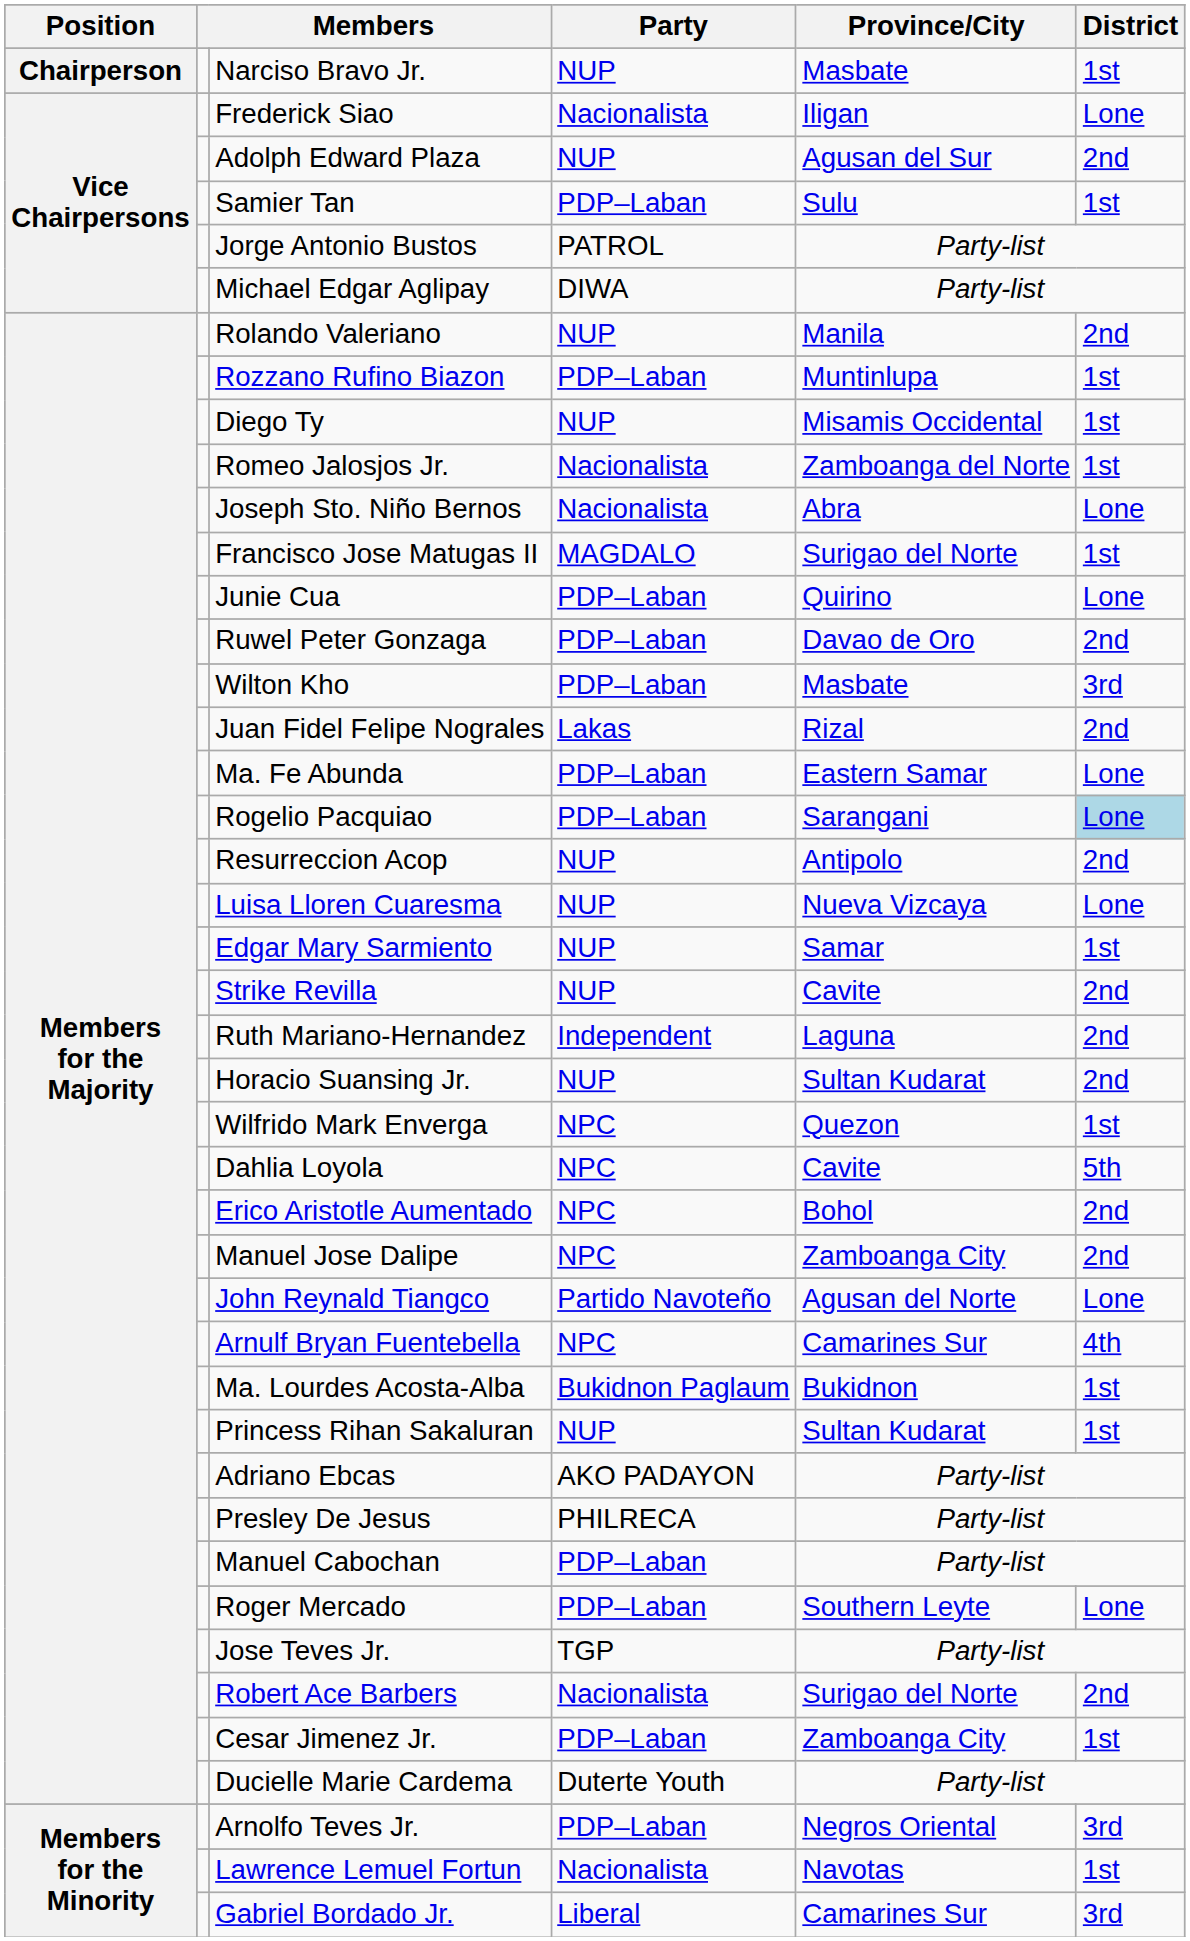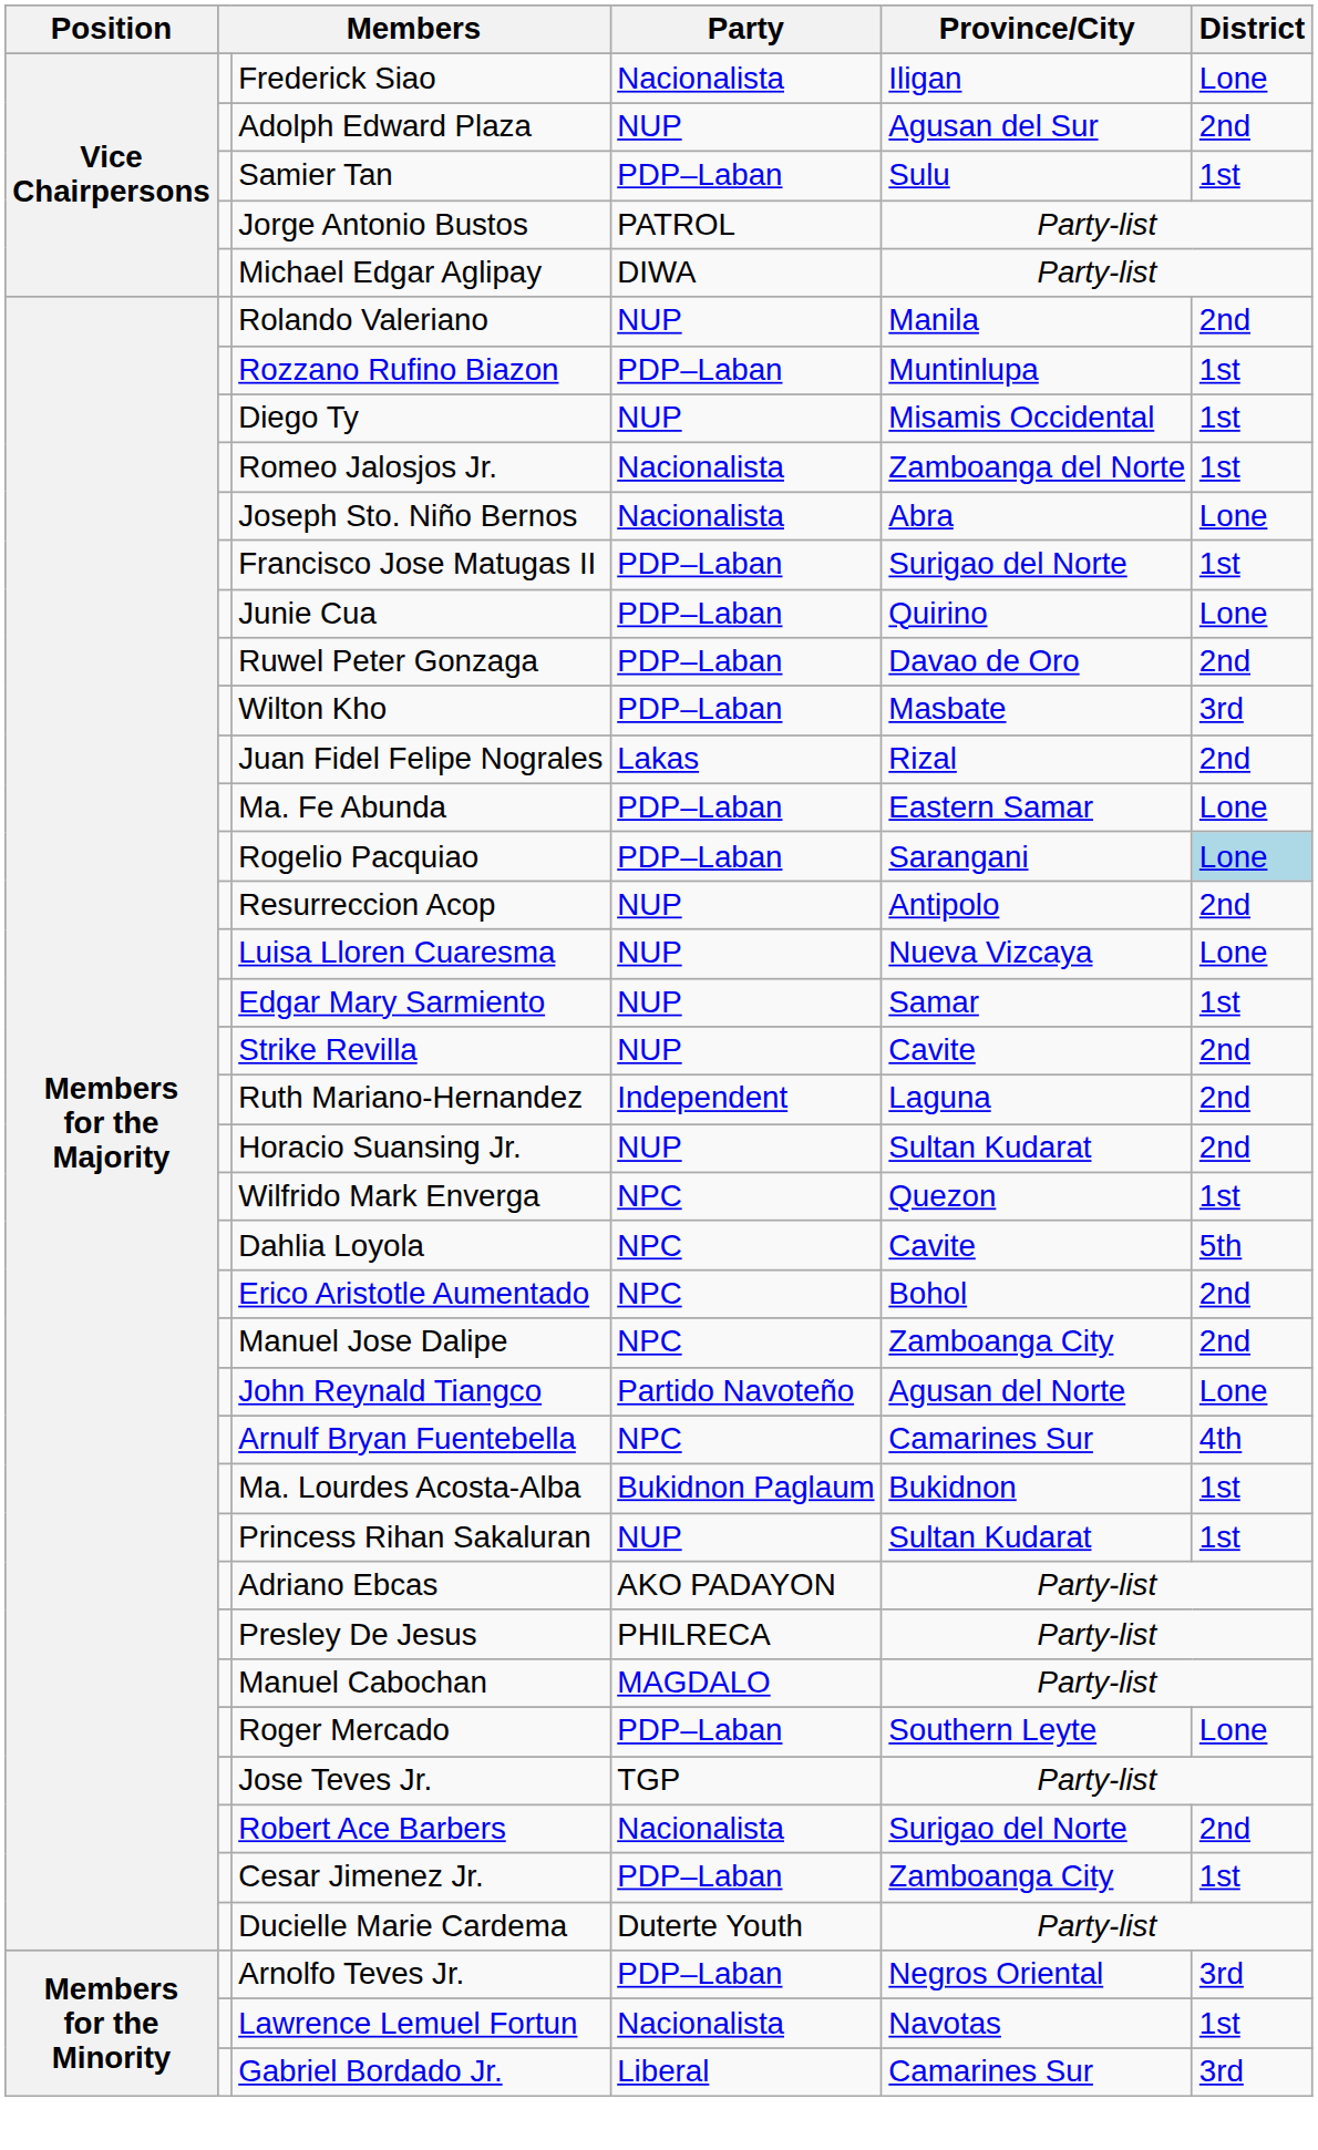 <table class="wikitable" style="font-size: 100%;">
 <tr>
 <th>Position</th>
 <th colspan="2">Members</th>
 <th>Party</th>
 <th>Province/City</th>
 <th>District</th>
-</tr>
-<tr>
-<th>Chairperson</th>
-<td></td>
-<td>Narciso Bravo Jr.</td>
-<td><a href='#'>NUP</a></td>
-<td><a href='#'>Masbate</a></td>
-<td><a href='#'>1st</a></td>
 </tr>
 <tr>
 <th rowspan="5">Vice<br>Chairpersons</th>
 <td></td>
 <td>Frederick Siao</td>
 <td><a href='#'>Nacionalista</a></td>
 <td><a href='#'>Iligan</a></td>
 <td><a href='#'>Lone</a></td>
 </tr>
 <tr>
 <td></td>
 <td>Adolph Edward Plaza</td>
 <td><a href='#'>NUP</a></td>
 <td><a href='#'>Agusan del Sur</a></td>
 <td><a href='#'>2nd</a></td>
 </tr>
 <tr>
 <td></td>
 <td>Samier Tan</td>
 <td><a href='#'>PDP–Laban</a></td>
 <td><a href='#'>Sulu</a></td>
 <td><a href='#'>1st</a></td>
 </tr>
 <tr>
 <td></td>
 <td>Jorge Antonio Bustos</td>
 <td>PATROL</td>
 <td align="center" colspan="2"><em>Party-list</em></td>
 </tr>
 <tr>
 <td></td>
 <td>Michael Edgar Aglipay</td>
 <td>DIWA</td>
 <td align="center" colspan="2"><em>Party-list</em></td>
 </tr>
 <tr>
 <th rowspan="34">Members<br>for the<br>Majority</th>
 <td></td>
 <td>Rolando Valeriano</td>
 <td><a href='#'>NUP</a></td>
 <td><a href='#'>Manila</a></td>
 <td><a href='#'>2nd</a></td>
 </tr>
 <tr>
 <td></td>
 <td><a href='#'>Rozzano Rufino Biazon</a></td>
 <td><a href='#'>PDP–Laban</a></td>
 <td><a href='#'>Muntinlupa</a></td>
 <td><a href='#'>1st</a></td>
 </tr>
 <tr>
 <td></td>
 <td>Diego Ty</td>
 <td><a href='#'>NUP</a></td>
 <td><a href='#'>Misamis Occidental</a></td>
 <td><a href='#'>1st</a></td>
 </tr>
 <tr>
 <td></td>
 <td>Romeo Jalosjos Jr.</td>
 <td><a href='#'>Nacionalista</a></td>
 <td><a href='#'>Zamboanga del Norte</a></td>
 <td><a href='#'>1st</a></td>
 </tr>
 <tr>
 <td></td>
 <td>Joseph Sto. Niño Bernos</td>
 <td><a href='#'>Nacionalista</a></td>
 <td><a href='#'>Abra</a></td>
 <td><a href='#'>Lone</a></td>
 </tr>
 <tr>
 <td></td>
 <td>Francisco Jose Matugas II</td>
-<td><a href='#'>MAGDALO</a></td>
+<td><a href='#'>PDP–Laban</a></td>
 <td><a href='#'>Surigao del Norte</a></td>
 <td><a href='#'>1st</a></td>
 </tr>
 <tr>
 <td></td>
 <td>Junie Cua</td>
 <td><a href='#'>PDP–Laban</a></td>
 <td><a href='#'>Quirino</a></td>
 <td><a href='#'>Lone</a></td>
 </tr>
 <tr>
 <td></td>
 <td>Ruwel Peter Gonzaga</td>
 <td><a href='#'>PDP–Laban</a></td>
 <td><a href='#'>Davao de Oro</a></td>
 <td><a href='#'>2nd</a></td>
 </tr>
 <tr>
 <td></td>
 <td>Wilton Kho</td>
 <td><a href='#'>PDP–Laban</a></td>
 <td><a href='#'>Masbate</a></td>
 <td><a href='#'>3rd</a></td>
 </tr>
 <tr>
 <td></td>
 <td>Juan Fidel Felipe Nograles</td>
 <td><a href='#'>Lakas</a></td>
 <td><a href='#'>Rizal</a></td>
 <td><a href='#'>2nd</a></td>
 </tr>
 <tr>
 <td></td>
 <td>Ma. Fe Abunda</td>
 <td><a href='#'>PDP–Laban</a></td>
 <td><a href='#'>Eastern Samar</a></td>
 <td><a href='#'>Lone</a></td>
 </tr>
 <tr>
 <td></td>
 <td>Rogelio Pacquiao</td>
 <td><a href='#'>PDP–Laban</a></td>
 <td><a href='#'>Sarangani</a></td>
 <td style="background: lightblue;"><a href='#'>Lone</a></td>
 </tr>
 <tr>
 <td></td>
 <td>Resurreccion Acop</td>
 <td><a href='#'>NUP</a></td>
 <td><a href='#'>Antipolo</a></td>
 <td><a href='#'>2nd</a></td>
 </tr>
 <tr>
 <td></td>
 <td><a href='#'>Luisa Lloren Cuaresma</a></td>
 <td><a href='#'>NUP</a></td>
 <td><a href='#'>Nueva Vizcaya</a></td>
 <td><a href='#'>Lone</a></td>
 </tr>
 <tr>
 <td></td>
 <td><a href='#'>Edgar Mary Sarmiento</a></td>
 <td><a href='#'>NUP</a></td>
 <td><a href='#'>Samar</a></td>
 <td><a href='#'>1st</a></td>
 </tr>
 <tr>
 <td></td>
 <td><a href='#'>Strike Revilla</a></td>
 <td><a href='#'>NUP</a></td>
 <td><a href='#'>Cavite</a></td>
 <td><a href='#'>2nd</a></td>
 </tr>
 <tr>
 <td></td>
 <td>Ruth Mariano-Hernandez</td>
 <td><a href='#'>Independent</a></td>
 <td><a href='#'>Laguna</a></td>
 <td><a href='#'>2nd</a></td>
 </tr>
 <tr>
 <td></td>
 <td>Horacio Suansing Jr.</td>
 <td><a href='#'>NUP</a></td>
 <td><a href='#'>Sultan Kudarat</a></td>
 <td><a href='#'>2nd</a></td>
 </tr>
 <tr>
 <td></td>
 <td>Wilfrido Mark Enverga</td>
 <td><a href='#'>NPC</a></td>
 <td><a href='#'>Quezon</a></td>
 <td><a href='#'>1st</a></td>
 </tr>
 <tr>
 <td></td>
 <td>Dahlia Loyola</td>
 <td><a href='#'>NPC</a></td>
 <td><a href='#'>Cavite</a></td>
 <td><a href='#'>5th</a></td>
 </tr>
 <tr>
 <td></td>
 <td><a href='#'>Erico Aristotle Aumentado</a></td>
 <td><a href='#'>NPC</a></td>
 <td><a href='#'>Bohol</a></td>
 <td><a href='#'>2nd</a></td>
 </tr>
 <tr>
 <td></td>
 <td>Manuel Jose Dalipe</td>
 <td><a href='#'>NPC</a></td>
 <td><a href='#'>Zamboanga City</a></td>
 <td><a href='#'>2nd</a></td>
 </tr>
 <tr>
 <td></td>
 <td><a href='#'>John Reynald Tiangco</a></td>
 <td><a href='#'>Partido Navoteño</a></td>
 <td><a href='#'>Agusan del Norte</a></td>
 <td><a href='#'>Lone</a></td>
 </tr>
 <tr>
 <td></td>
 <td><a href='#'>Arnulf Bryan Fuentebella</a></td>
 <td><a href='#'>NPC</a></td>
 <td><a href='#'>Camarines Sur</a></td>
 <td><a href='#'>4th</a></td>
 </tr>
 <tr>
 <td></td>
 <td>Ma. Lourdes Acosta-Alba</td>
 <td><a href='#'>Bukidnon Paglaum</a></td>
 <td><a href='#'>Bukidnon</a></td>
 <td><a href='#'>1st</a></td>
 </tr>
 <tr>
 <td></td>
 <td>Princess Rihan Sakaluran</td>
 <td><a href='#'>NUP</a></td>
 <td><a href='#'>Sultan Kudarat</a></td>
 <td><a href='#'>1st</a></td>
 </tr>
 <tr>
 <td></td>
 <td>Adriano Ebcas</td>
 <td>AKO PADAYON</td>
 <td align="center" colspan="2"><em>Party-list</em></td>
 </tr>
 <tr>
 <td></td>
 <td>Presley De Jesus</td>
 <td>PHILRECA</td>
 <td align="center" colspan="2"><em>Party-list</em></td>
 </tr>
 <tr>
 <td></td>
 <td>Manuel Cabochan</td>
-<td><a href='#'>PDP–Laban</a></td>
+<td><a href='#'>MAGDALO</a></td>
 <td align="center" colspan="2"><em>Party-list</em></td>
 </tr>
 <tr>
 <td></td>
 <td>Roger Mercado</td>
 <td><a href='#'>PDP–Laban</a></td>
 <td><a href='#'>Southern Leyte</a></td>
 <td><a href='#'>Lone</a></td>
 </tr>
 <tr>
 <td></td>
 <td>Jose Teves Jr.</td>
 <td>TGP</td>
 <td align="center" colspan="2"><em>Party-list</em></td>
 </tr>
 <tr>
 <td></td>
 <td><a href='#'>Robert Ace Barbers</a></td>
 <td><a href='#'>Nacionalista</a></td>
 <td><a href='#'>Surigao del Norte</a></td>
 <td><a href='#'>2nd</a></td>
 </tr>
 <tr>
 <td></td>
 <td>Cesar Jimenez Jr.</td>
 <td><a href='#'>PDP–Laban</a></td>
 <td><a href='#'>Zamboanga City</a></td>
 <td><a href='#'>1st</a></td>
 </tr>
 <tr>
 <td></td>
 <td>Ducielle Marie Cardema</td>
 <td>Duterte Youth</td>
 <td align="center" colspan="2"><em>Party-list</em></td>
 </tr>
 <tr>
 <th rowspan="3">Members<br>for the<br>Minority</th>
 <td></td>
 <td>Arnolfo Teves Jr.</td>
 <td><a href='#'>PDP–Laban</a></td>
 <td><a href='#'>Negros Oriental</a></td>
 <td><a href='#'>3rd</a></td>
 </tr>
 <tr>
 <td></td>
 <td><a href='#'>Lawrence Lemuel Fortun</a></td>
 <td><a href='#'>Nacionalista</a></td>
 <td><a href='#'>Navotas</a></td>
 <td><a href='#'>1st</a></td>
 </tr>
 <tr>
 <td></td>
 <td><a href='#'>Gabriel Bordado Jr.</a></td>
 <td><a href='#'>Liberal</a></td>
 <td><a href='#'>Camarines Sur</a></td>
 <td><a href='#'>3rd</a></td>
 </tr>
 </table>
